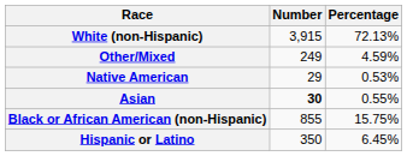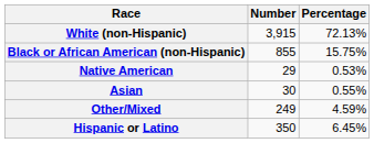 <table class="wikitable" style="text-align:right">
 <tr>
 <th scope="col">Race</th>
 <th scope="col">Number</th>
 <th scope="col">Percentage</th>
 </tr>
 <tr>
 <th scope="row"><a href='#'>White</a> (non-Hispanic)</th>
 <td>3,915</td>
 <td>72.13%</td>
 </tr>
 <tr>
-<th scope="row"><a href='#'>Other/Mixed</a></th>
-<td>249</td>
-<td>4.59%</td>
+<th scope="row"><a href='#'>Black or African American</a> (non-Hispanic)</th>
+<td>855</td>
+<td>15.75%</td>
 </tr>
 <tr>
 <th scope="row"><a href='#'>Native American</a></th>
 <td>29</td>
 <td>0.53%</td>
 </tr>
 <tr>
 <th scope="row"><a href='#'>Asian</a></th>
-<td><strong>30</strong></td>
+<td>30</td>
 <td>0.55%</td>
 </tr>
 <tr>
-<th scope="row"><a href='#'>Black or African American</a> (non-Hispanic)</th>
-<td>855</td>
-<td>15.75%</td>
+<th scope="row"><a href='#'>Other/Mixed</a></th>
+<td>249</td>
+<td>4.59%</td>
 </tr>
 <tr>
 <th scope="row"><a href='#'>Hispanic</a> or <a href='#'>Latino</a></th>
 <td>350</td>
 <td>6.45%</td>
 </tr>
 </table>
